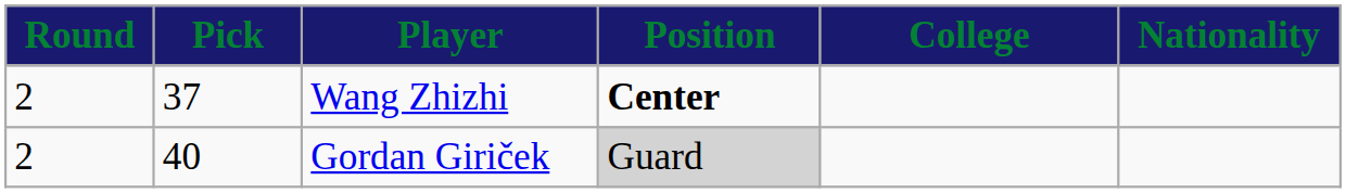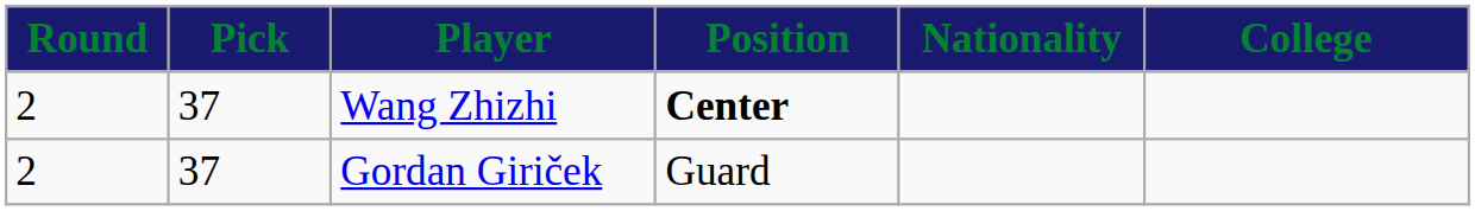 <table class="wikitable sortable sortable">
 <tr>
 <th style="background:#191970; color:#048234" width="10%">Round</th>
 <th style="background:#191970; color:#048234" width="10%">Pick</th>
 <th style="background:#191970; color:#048234" width="20%">Player</th>
 <th style="background:#191970; color:#048234" width="15%">Position</th>
+<th style="background:#191970; color:#048234" width="15%">Nationality</th>
 <th style="background:#191970; color:#048234" width="20%">College</th>
-<th style="background:#191970; color:#048234" width="15%">Nationality</th>
 </tr>
 <tr>
 <td>2</td>
 <td>37</td>
 <td><a href='#'>Wang Zhizhi</a></td>
 <td><strong>Center</strong></td>
 <td></td>
 <td></td>
 </tr>
 <tr>
 <td>2</td>
-<td>40</td>
+<td>37</td>
 <td><a href='#'>Gordan Giriček</a></td>
-<td style="background: lightgrey;">Guard</td>
+<td>Guard</td>
 <td></td>
 <td></td>
 </tr>
 </table>
